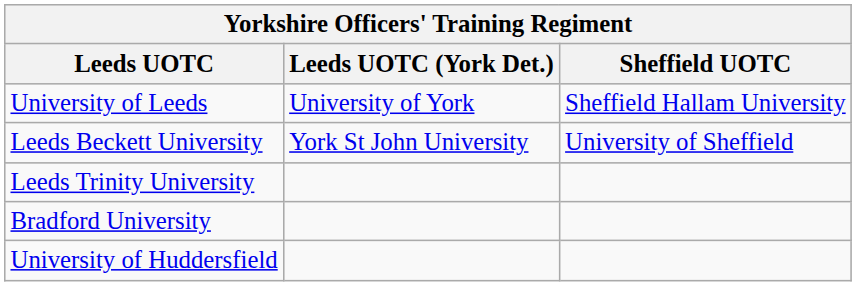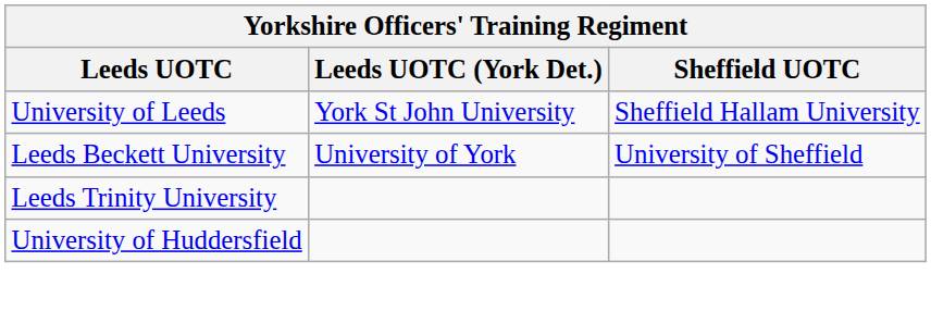 <table class="wikitable">
 <tr>
 <th colspan="3">Yorkshire Officers' Training Regiment</th>
 </tr>
 <tr>
 <th>Leeds UOTC </th>
 <th>Leeds UOTC (York Det.)</th>
 <th>Sheffield UOTC </th>
 </tr>
 <tr>
 <td><a href='#'>University of Leeds</a></td>
-<td><a href='#'>University of York</a></td>
+<td><a href='#'>York St John University</a></td>
 <td><a href='#'>Sheffield Hallam University</a></td>
 </tr>
 <tr>
 <td><a href='#'>Leeds Beckett University</a></td>
-<td><a href='#'>York St John University</a></td>
+<td><a href='#'>University of York</a></td>
 <td><a href='#'>University of Sheffield</a></td>
 </tr>
 <tr>
 <td><a href='#'>Leeds Trinity University</a></td>
-<td></td>
-<td></td>
-</tr>
-<tr>
-<td><a href='#'>Bradford University</a></td>
 <td></td>
 <td></td>
 </tr>
 <tr>
 <td><a href='#'>University of Huddersfield</a></td>
 <td></td>
 <td></td>
 </tr>
 </table>
